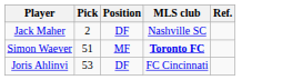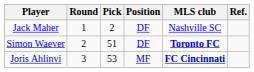 <table class="wikitable" style="text-align:center;">
 <tr style="background:#C0C0C0;">
 <th>Player</th>
+<th>Round</th>
 <th>Pick</th>
 <th>Position</th>
 <th>MLS club</th>
 <th>Ref.</th>
 </tr>
 <tr>
 <td><a href='#'>Jack Maher</a></td>
+<td>1</td>
 <td>2</td>
 <td><a href='#'>DF</a></td>
 <td><a href='#'>Nashville SC</a></td>
 <td></td>
 </tr>
 <tr>
 <td><a href='#'>Simon Waever</a></td>
+<td>2</td>
 <td>51</td>
-<td><a href='#'>MF</a></td>
+<td><a href='#'>DF</a></td>
 <td><strong><a href='#'>Toronto FC</a></strong></td>
 <td></td>
 </tr>
 <tr>
 <td><a href='#'>Joris Ahlinvi</a></td>
+<td>3</td>
 <td>53</td>
-<td><a href='#'>DF</a></td>
-<td><a href='#'>FC Cincinnati</a></td>
+<td><a href='#'>MF</a></td>
+<td><strong><a href='#'>FC Cincinnati</a></strong></td>
 <td></td>
 </tr>
 </table>
